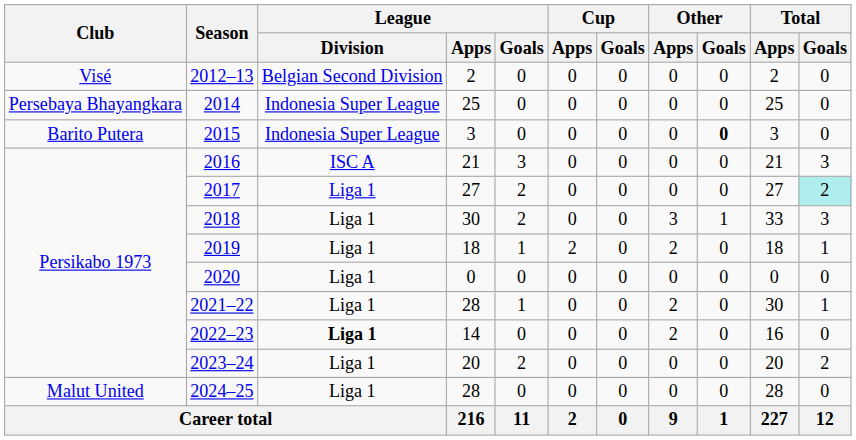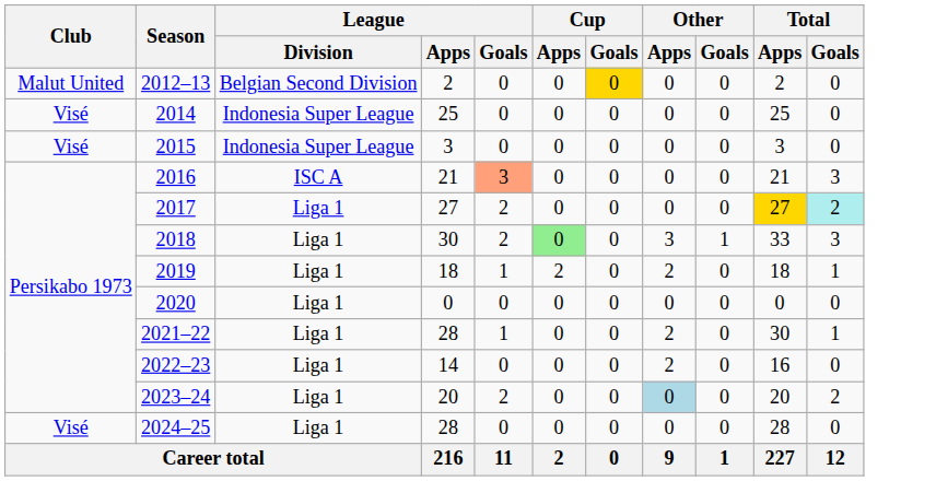 <table class="wikitable" style="text-align: center;">
 <tr>
 <th rowspan="2">Club</th>
 <th rowspan="2">Season</th>
 <th colspan="3">League</th>
 <th colspan="2">Cup</th>
 <th colspan="2">Other</th>
 <th colspan="2">Total</th>
 </tr>
 <tr>
 <th>Division</th>
 <th>Apps</th>
 <th>Goals</th>
 <th>Apps</th>
 <th>Goals</th>
 <th>Apps</th>
 <th>Goals</th>
 <th>Apps</th>
 <th>Goals</th>
 </tr>
 <tr>
-<td><a href='#'>Visé</a></td>
+<td><a href='#'>Malut United</a></td>
 <td><a href='#'>2012–13</a></td>
 <td><a href='#'>Belgian Second Division</a></td>
 <td>2</td>
 <td>0</td>
 <td>0</td>
-<td>0</td>
+<td style="background: gold;">0</td>
 <td>0</td>
 <td>0</td>
 <td>2</td>
 <td>0</td>
 </tr>
 <tr>
-<td><a href='#'>Persebaya Bhayangkara</a></td>
+<td><a href='#'>Visé</a></td>
 <td><a href='#'>2014</a></td>
 <td><a href='#'>Indonesia Super League</a></td>
 <td>25</td>
 <td>0</td>
 <td>0</td>
 <td>0</td>
 <td>0</td>
 <td>0</td>
 <td>25</td>
 <td>0</td>
 </tr>
 <tr>
-<td><a href='#'>Barito Putera</a></td>
+<td><a href='#'>Visé</a></td>
 <td><a href='#'>2015</a></td>
 <td><a href='#'>Indonesia Super League</a></td>
 <td>3</td>
 <td>0</td>
 <td>0</td>
 <td>0</td>
 <td>0</td>
-<td><strong>0</strong></td>
+<td>0</td>
 <td>3</td>
 <td>0</td>
 </tr>
 <tr>
 <td rowspan=8><a href='#'>Persikabo 1973</a></td>
 <td><a href='#'>2016</a></td>
 <td><a href='#'>ISC A</a></td>
 <td>21</td>
-<td>3</td>
+<td style="background: lightsalmon;">3</td>
 <td>0</td>
 <td>0</td>
 <td>0</td>
 <td>0</td>
 <td>21</td>
 <td>3</td>
 </tr>
 <tr>
 <td><a href='#'>2017</a></td>
 <td rowspan=1><a href='#'>Liga 1</a></td>
 <td>27</td>
 <td>2</td>
 <td>0</td>
 <td>0</td>
 <td>0</td>
 <td>0</td>
-<td>27</td>
+<td style="background: gold;">27</td>
 <td style="background: paleturquoise;">2</td>
 </tr>
 <tr>
 <td><a href='#'>2018</a></td>
 <td rowspan="1" valign="center">Liga 1</td>
 <td>30</td>
 <td>2</td>
-<td>0</td>
+<td style="background: lightgreen;">0</td>
 <td>0</td>
 <td>3</td>
 <td>1</td>
 <td>33</td>
 <td>3</td>
 </tr>
 <tr>
 <td><a href='#'>2019</a></td>
 <td rowspan="1" valign="center">Liga 1</td>
 <td>18</td>
 <td>1</td>
 <td>2</td>
 <td>0</td>
 <td>2</td>
 <td>0</td>
 <td>18</td>
 <td>1</td>
 </tr>
 <tr>
 <td><a href='#'>2020</a></td>
 <td rowspan="1" valign="center">Liga 1</td>
 <td>0</td>
 <td>0</td>
 <td>0</td>
 <td>0</td>
 <td>0</td>
 <td>0</td>
 <td>0</td>
 <td>0</td>
 </tr>
 <tr>
 <td><a href='#'>2021–22</a></td>
 <td rowspan="1" valign="center">Liga 1</td>
 <td>28</td>
 <td>1</td>
 <td>0</td>
 <td>0</td>
 <td>2</td>
 <td>0</td>
 <td>30</td>
 <td>1</td>
 </tr>
 <tr>
 <td><a href='#'>2022–23</a></td>
-<td><strong>Liga 1</strong></td>
+<td>Liga 1</td>
 <td>14</td>
 <td>0</td>
 <td>0</td>
 <td>0</td>
 <td>2</td>
 <td>0</td>
 <td>16</td>
 <td>0</td>
 </tr>
 <tr>
 <td><a href='#'>2023–24</a></td>
 <td rowspan="1">Liga 1</td>
 <td>20</td>
 <td>2</td>
 <td>0</td>
 <td>0</td>
-<td>0</td>
+<td style="background: lightblue;">0</td>
 <td>0</td>
 <td>20</td>
 <td>2</td>
 </tr>
 <tr>
-<td><a href='#'>Malut United</a></td>
+<td><a href='#'>Visé</a></td>
 <td><a href='#'>2024–25</a></td>
 <td rowspan="1">Liga 1</td>
 <td>28</td>
 <td>0</td>
 <td>0</td>
 <td>0</td>
 <td>0</td>
 <td>0</td>
 <td>28</td>
 <td>0</td>
 </tr>
 <tr>
 <th colspan="3">Career total</th>
 <th>216</th>
 <th>11</th>
 <th>2</th>
 <th>0</th>
 <th>9</th>
 <th>1</th>
 <th>227</th>
 <th>12</th>
 </tr>
 </table>
